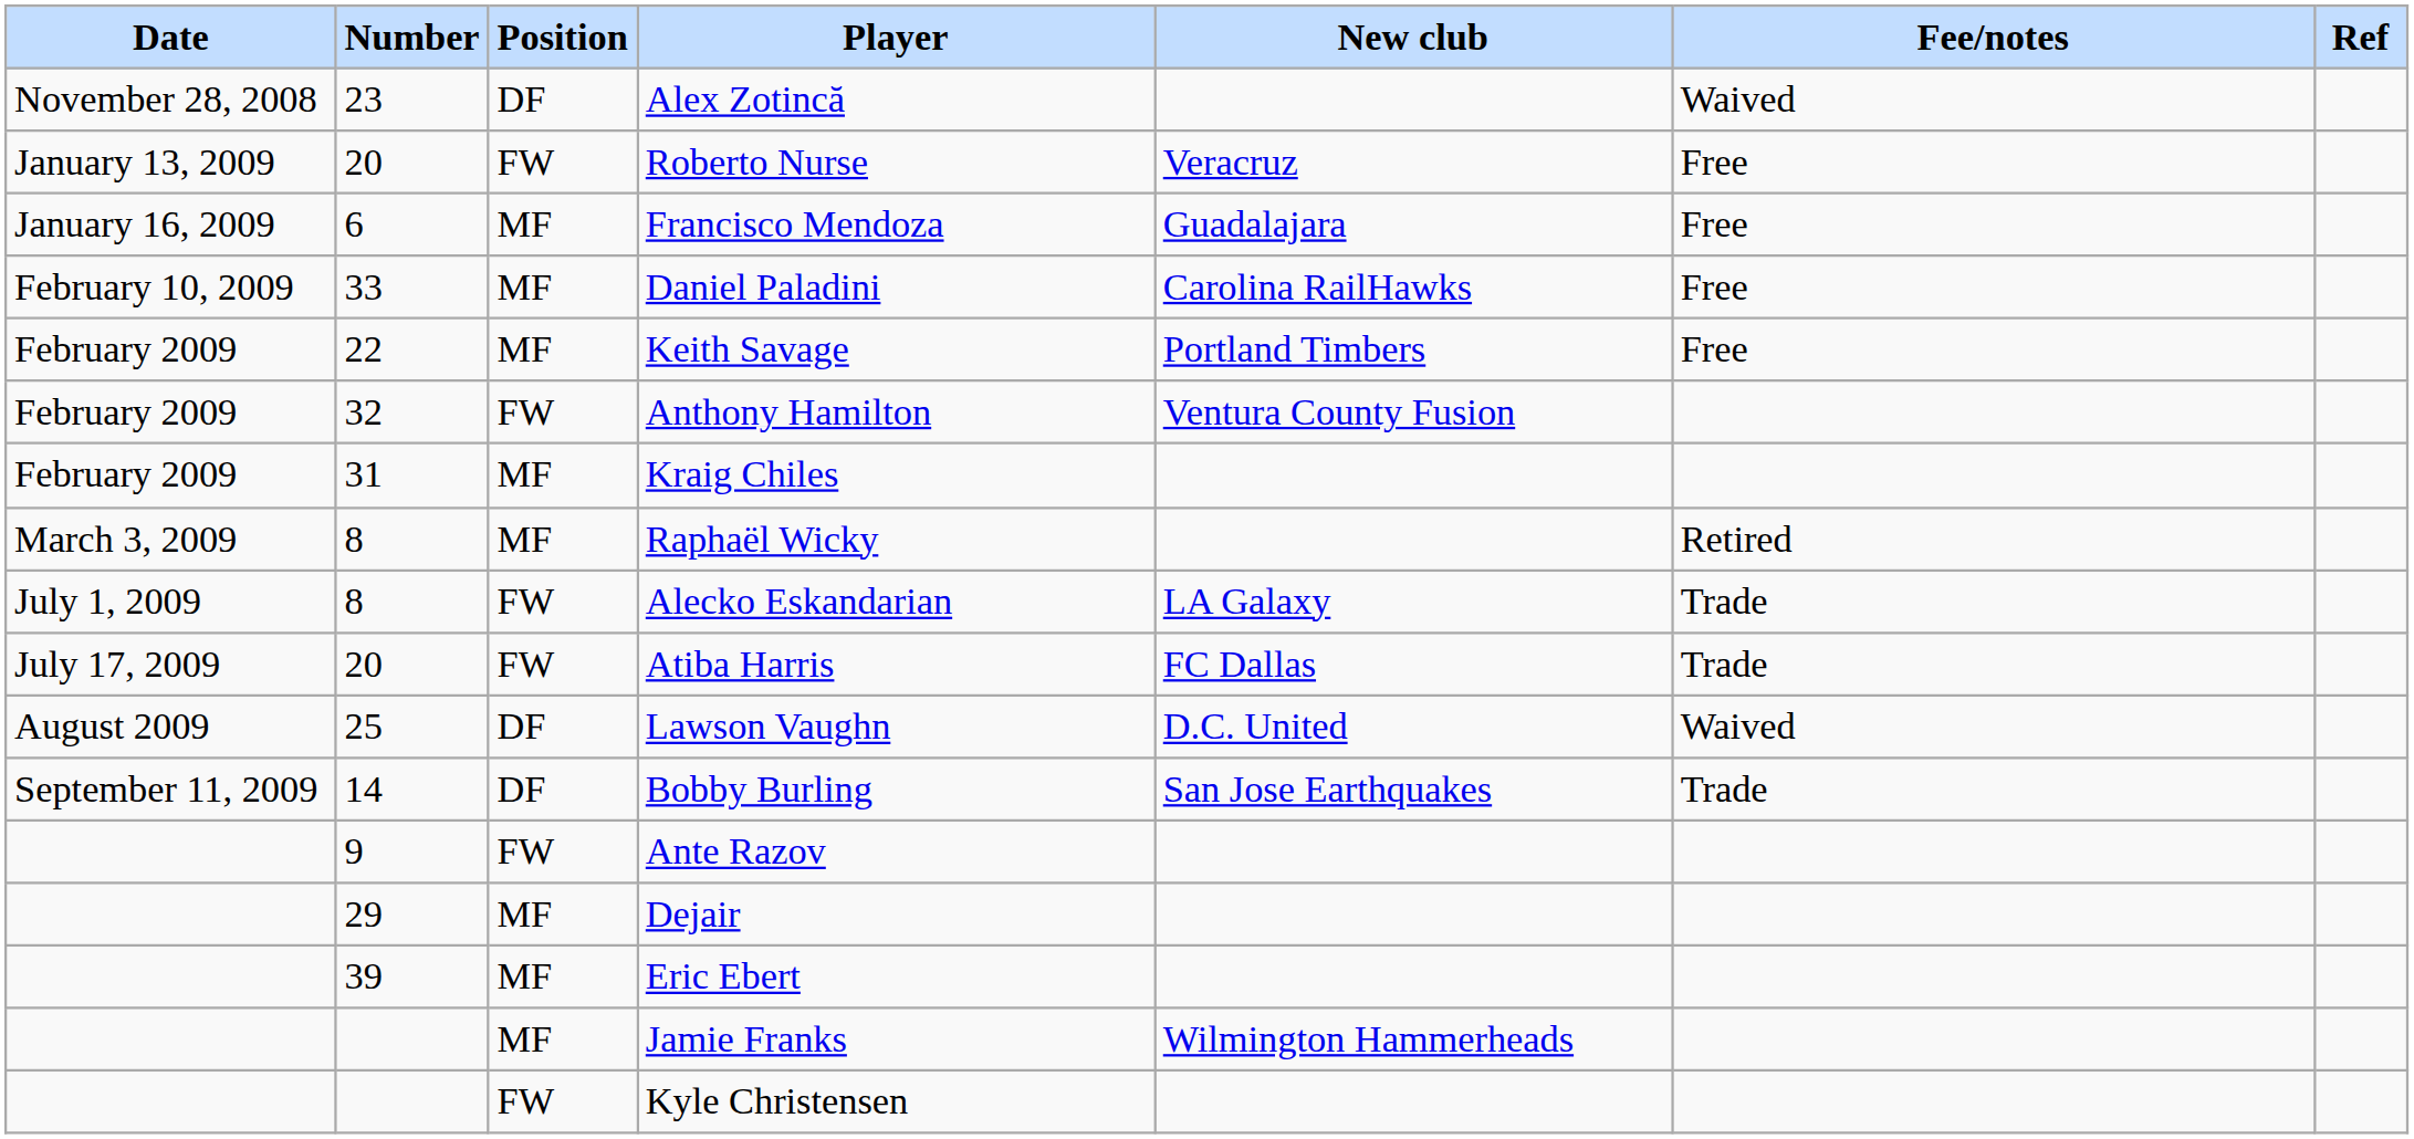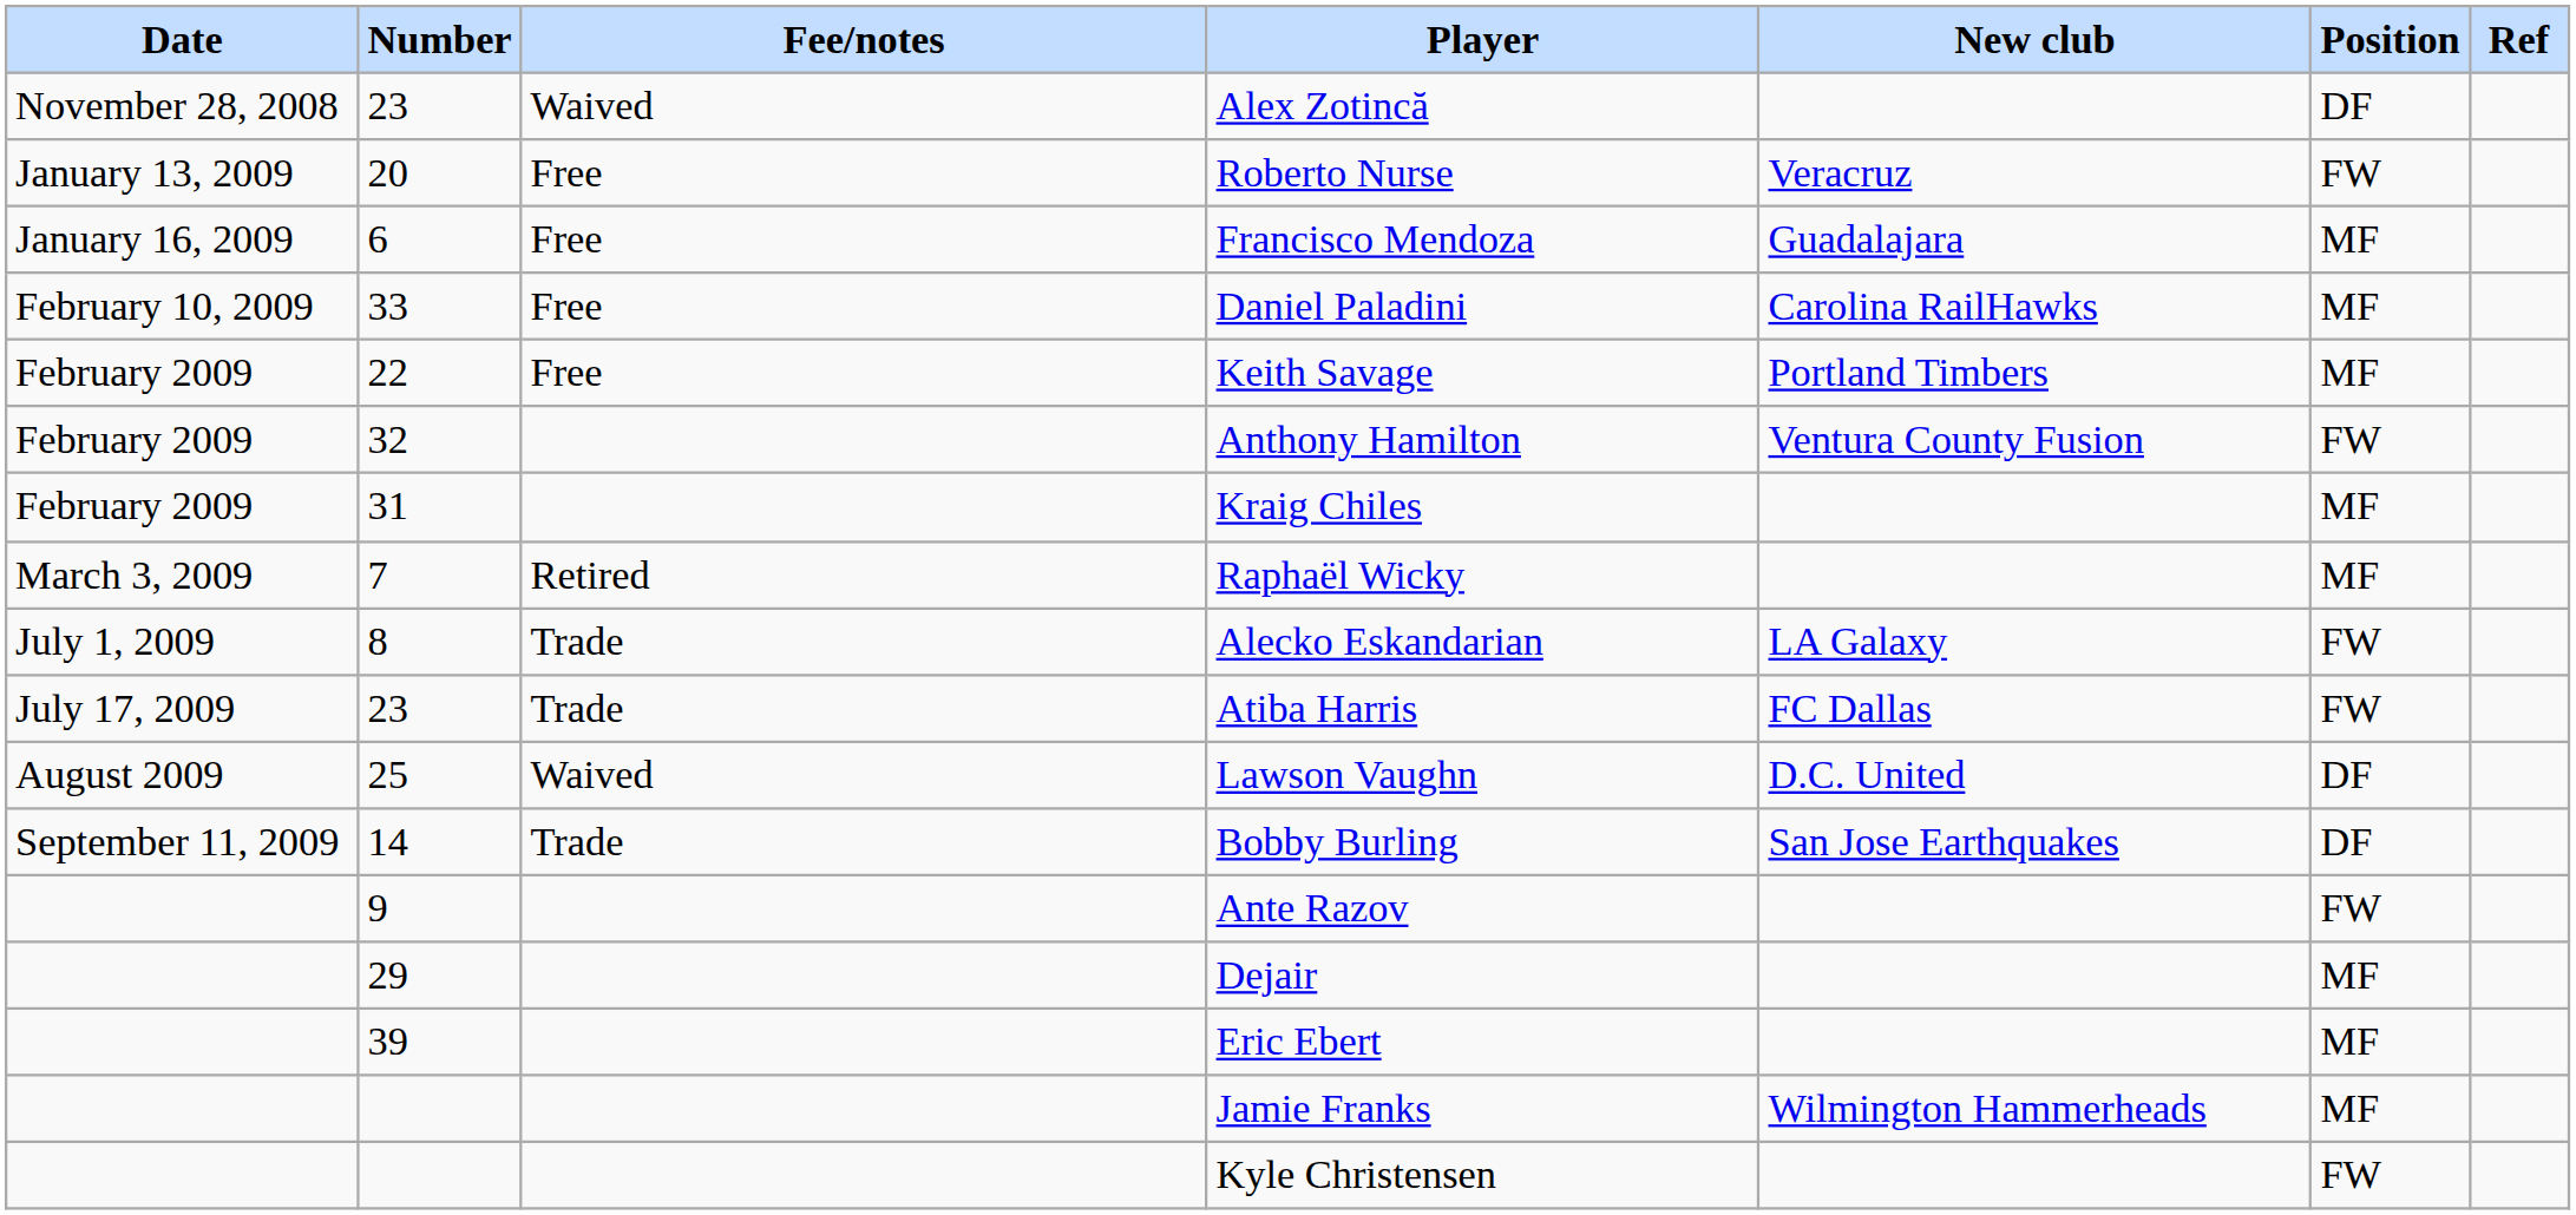 <table class="wikitable" style="text-align:left; font-size:95%;">
 <tr>
 <th style="background:#c2ddff; width:125px;">Date</th>
 <th style="background:#c2ddff; width:50px;">Number</th>
-<th style="background:#c2ddff; width:50px;">Position</th>
+<th style="background:#c2ddff; width:250px;">Fee/notes</th>
 <th style="background:#c2ddff; width:200px;">Player</th>
 <th style="background:#c2ddff; width:200px;">New club</th>
-<th style="background:#c2ddff; width:250px;">Fee/notes</th>
+<th style="background:#c2ddff; width:50px;">Position</th>
 <th style="background:#c2ddff; width:30px;">Ref</th>
 </tr>
 <tr>
 <td>November 28, 2008</td>
 <td>23</td>
-<td>DF</td>
+<td>Waived</td>
 <td> <a href='#'>Alex Zotincă</a></td>
 <td></td>
-<td>Waived</td>
+<td>DF</td>
 <td></td>
 </tr>
 <tr>
 <td>January 13, 2009</td>
 <td>20</td>
-<td>FW</td>
+<td>Free</td>
 <td> <a href='#'>Roberto Nurse</a></td>
 <td> <a href='#'>Veracruz</a></td>
-<td>Free</td>
+<td>FW</td>
 <td></td>
 </tr>
 <tr>
 <td>January 16, 2009</td>
 <td>6</td>
-<td>MF</td>
+<td>Free</td>
 <td> <a href='#'>Francisco Mendoza</a></td>
 <td> <a href='#'>Guadalajara</a></td>
-<td>Free</td>
+<td>MF</td>
 <td></td>
 </tr>
 <tr>
 <td>February 10, 2009</td>
 <td>33</td>
-<td>MF</td>
+<td>Free</td>
 <td> <a href='#'>Daniel Paladini</a></td>
 <td><a href='#'>Carolina RailHawks</a></td>
-<td>Free</td>
+<td>MF</td>
 <td></td>
 </tr>
 <tr>
 <td>February 2009</td>
 <td>22</td>
-<td>MF</td>
+<td>Free</td>
 <td> <a href='#'>Keith Savage</a></td>
 <td><a href='#'>Portland Timbers</a></td>
-<td>Free</td>
+<td>MF</td>
 <td></td>
 </tr>
 <tr>
 <td>February 2009</td>
 <td>32</td>
-<td>FW</td>
+<td></td>
 <td> <a href='#'>Anthony Hamilton</a></td>
 <td><a href='#'>Ventura County Fusion</a></td>
-<td></td>
+<td>FW</td>
 <td></td>
 </tr>
 <tr>
 <td>February 2009</td>
 <td>31</td>
-<td>MF</td>
+<td></td>
 <td> <a href='#'>Kraig Chiles</a></td>
 <td></td>
-<td></td>
+<td>MF</td>
 <td></td>
 </tr>
 <tr>
 <td>March 3, 2009</td>
-<td>8</td>
-<td>MF</td>
+<td>7</td>
+<td>Retired</td>
 <td> <a href='#'>Raphaël Wicky</a></td>
 <td></td>
-<td>Retired</td>
+<td>MF</td>
 <td></td>
 </tr>
 <tr>
 <td>July 1, 2009</td>
 <td>8</td>
-<td>FW</td>
+<td>Trade</td>
 <td> <a href='#'>Alecko Eskandarian</a></td>
 <td><a href='#'>LA Galaxy</a></td>
-<td>Trade</td>
+<td>FW</td>
 <td></td>
 </tr>
 <tr>
 <td>July 17, 2009</td>
-<td>20</td>
-<td>FW</td>
+<td>23</td>
+<td>Trade</td>
 <td> <a href='#'>Atiba Harris</a></td>
 <td><a href='#'>FC Dallas</a></td>
-<td>Trade</td>
+<td>FW</td>
 <td></td>
 </tr>
 <tr>
 <td>August 2009</td>
 <td>25</td>
-<td>DF</td>
+<td>Waived</td>
 <td> <a href='#'>Lawson Vaughn</a></td>
 <td><a href='#'>D.C. United</a></td>
-<td>Waived</td>
+<td>DF</td>
 <td></td>
 </tr>
 <tr>
 <td>September 11, 2009</td>
 <td>14</td>
-<td>DF</td>
+<td>Trade</td>
 <td> <a href='#'>Bobby Burling</a></td>
 <td><a href='#'>San Jose Earthquakes</a></td>
-<td>Trade</td>
+<td>DF</td>
 <td></td>
 </tr>
 <tr>
 <td></td>
 <td>9</td>
-<td>FW</td>
+<td></td>
 <td> <a href='#'>Ante Razov</a></td>
 <td></td>
-<td></td>
+<td>FW</td>
 <td></td>
 </tr>
 <tr>
 <td></td>
 <td>29</td>
-<td>MF</td>
+<td></td>
 <td> <a href='#'>Dejair</a></td>
 <td></td>
-<td></td>
+<td>MF</td>
 <td></td>
 </tr>
 <tr>
 <td></td>
 <td>39</td>
-<td>MF</td>
+<td></td>
 <td> <a href='#'>Eric Ebert</a></td>
 <td></td>
-<td></td>
+<td>MF</td>
 <td></td>
 </tr>
 <tr>
 <td></td>
 <td></td>
-<td>MF</td>
+<td></td>
 <td> <a href='#'>Jamie Franks</a></td>
 <td><a href='#'>Wilmington Hammerheads</a></td>
-<td></td>
+<td>MF</td>
 <td></td>
 </tr>
 <tr>
 <td></td>
 <td></td>
-<td>FW</td>
+<td></td>
 <td> Kyle Christensen</td>
 <td></td>
-<td></td>
+<td>FW</td>
 <td></td>
 </tr>
 </table>
